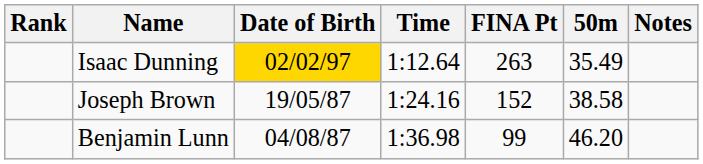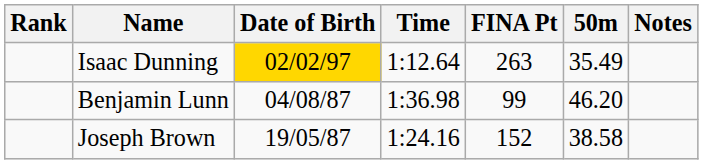 <table class="wikitable sortable" style="text-align:center">
 <tr>
 <th>Rank</th>
 <th>Name</th>
 <th>Date of Birth</th>
 <th>Time</th>
 <th>FINA Pt</th>
 <th>50m</th>
 <th>Notes</th>
 </tr>
 <tr>
 <td></td>
 <td align=left> Isaac Dunning</td>
 <td style="background: gold;">02/02/97</td>
 <td>1:12.64</td>
 <td>263</td>
 <td>35.49</td>
 <td></td>
 </tr>
 <tr>
 <td></td>
+<td align=left> Benjamin Lunn</td>
+<td>04/08/87</td>
+<td>1:36.98</td>
+<td>99</td>
+<td>46.20</td>
+<td></td>
+</tr>
+<tr>
+<td></td>
 <td align=left> Joseph Brown</td>
 <td>19/05/87</td>
 <td>1:24.16</td>
 <td>152</td>
 <td>38.58</td>
 <td></td>
 </tr>
-<tr>
-<td></td>
-<td align=left> Benjamin Lunn</td>
-<td>04/08/87</td>
-<td>1:36.98</td>
-<td>99</td>
-<td>46.20</td>
-<td></td>
-</tr>
 </table>
